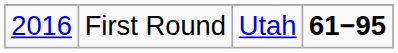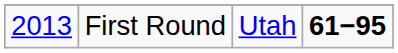 <table class="wikitable" style="text-align:center">
 <tr>
 </tr>
 <tr>
-<td><a href='#'>2016</a></td>
+<td><a href='#'>2013</a></td>
 <td>First Round</td>
 <td><a href='#'>Utah</a></td>
 <td><strong>61−95</strong></td>
 </tr>
 </table>
